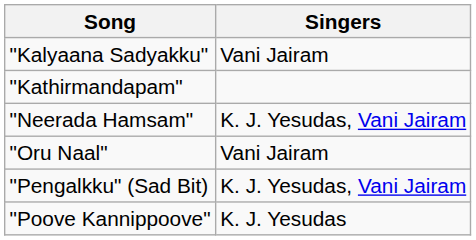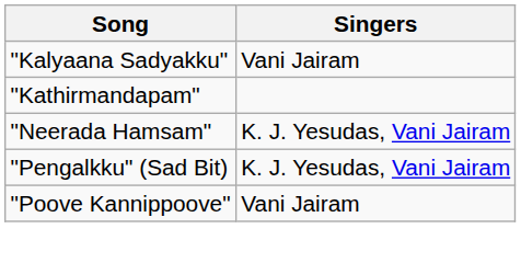 <table class="wikitable" style="font-size:95%;">
 <tr>
 <th>Song</th>
 <th>Singers</th>
 </tr>
 <tr>
 <td>"Kalyaana Sadyakku"</td>
 <td>Vani Jairam</td>
 </tr>
 <tr>
 <td>"Kathirmandapam"</td>
 <td></td>
 </tr>
 <tr>
 <td>"Neerada Hamsam"</td>
 <td>K. J. Yesudas, <a href='#'>Vani Jairam</a></td>
 </tr>
 <tr>
-<td>"Oru Naal"</td>
-<td>Vani Jairam</td>
-</tr>
-<tr>
 <td>"Pengalkku" (Sad Bit)</td>
 <td>K. J. Yesudas, <a href='#'>Vani Jairam</a></td>
 </tr>
 <tr>
 <td>"Poove Kannippoove"</td>
-<td>K. J. Yesudas</td>
+<td>Vani Jairam</td>
 </tr>
 </table>
